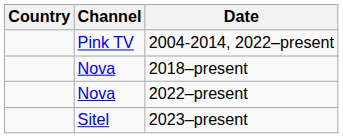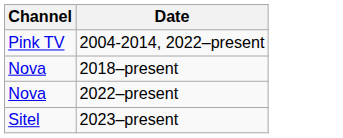 <table class="wikitable sortable">
 <tr>
-<th>Country</th>
 <th>Channel</th>
 <th>Date</th>
 </tr>
 <tr>
-<td></td>
 <td><a href='#'>Pink TV</a></td>
 <td>2004-2014, 2022–present</td>
 </tr>
 <tr>
-<td></td>
 <td><a href='#'>Nova</a></td>
 <td>2018–present</td>
 </tr>
 <tr>
-<td></td>
 <td><a href='#'>Nova</a></td>
 <td>2022–present</td>
 </tr>
 <tr>
-<td></td>
 <td><a href='#'>Sitel</a></td>
 <td>2023–present</td>
 </tr>
 </table>
